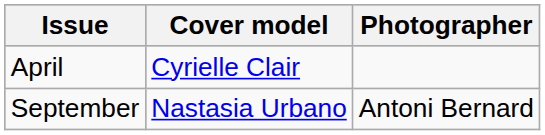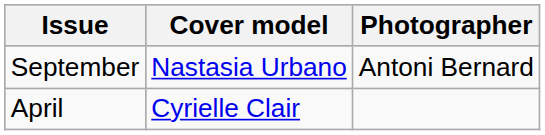 <table class="wikitable">
 <tr>
 <th>Issue</th>
 <th>Cover model</th>
 <th>Photographer</th>
 </tr>
 <tr>
+<td>September</td>
+<td><a href='#'>Nastasia Urbano</a></td>
+<td>Antoni Bernard</td>
+</tr>
+<tr>
 <td>April</td>
 <td><a href='#'>Cyrielle Clair</a></td>
 <td></td>
 </tr>
-<tr>
-<td>September</td>
-<td><a href='#'>Nastasia Urbano</a></td>
-<td>Antoni Bernard</td>
-</tr>
 </table>
